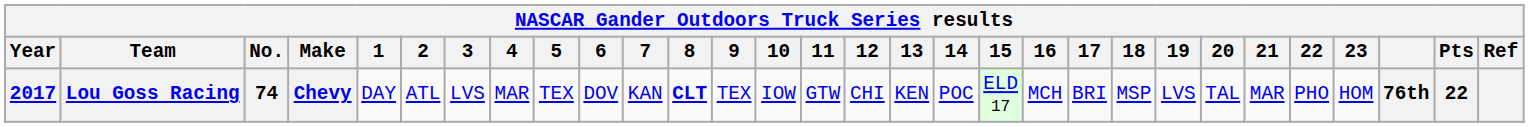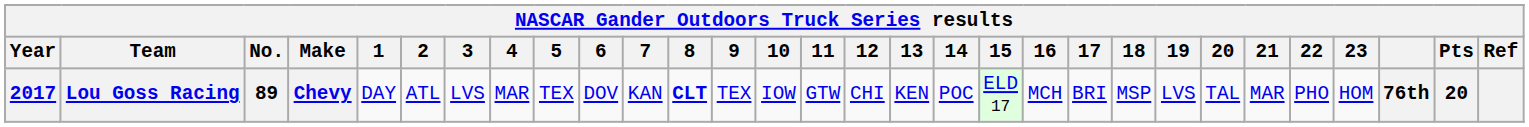 <table class="wikitable" style="text-align:center; font-size:75%">
 <tr>
 <th colspan=45><a href='#'>NASCAR Gander Outdoors Truck Series</a> results</th>
 </tr>
 <tr>
 <th>Year</th>
 <th>Team</th>
 <th>No.</th>
 <th>Make</th>
 <th>1</th>
 <th>2</th>
 <th>3</th>
 <th>4</th>
 <th>5</th>
 <th>6</th>
 <th>7</th>
 <th>8</th>
 <th>9</th>
 <th>10</th>
 <th>11</th>
 <th>12</th>
 <th>13</th>
 <th>14</th>
 <th>15</th>
 <th>16</th>
 <th>17</th>
 <th>18</th>
 <th>19</th>
 <th>20</th>
 <th>21</th>
 <th>22</th>
 <th>23</th>
 <th></th>
 <th>Pts</th>
 <th>Ref</th>
 </tr>
 <tr>
 <th><a href='#'>2017</a></th>
 <th><a href='#'>Lou Goss Racing</a></th>
-<th>74</th>
+<th>89</th>
 <th><a href='#'>Chevy</a></th>
 <td><a href='#'>DAY</a></td>
 <td><a href='#'>ATL</a></td>
 <td><a href='#'>LVS</a></td>
 <td><a href='#'>MAR</a></td>
 <td><a href='#'>TEX</a></td>
 <td><a href='#'>DOV</a></td>
 <td><a href='#'>KAN</a></td>
 <td><strong><a href='#'>CLT</a></strong></td>
 <td><a href='#'>TEX</a></td>
 <td><a href='#'>IOW</a></td>
 <td><a href='#'>GTW</a></td>
 <td><a href='#'>CHI</a></td>
 <td><a href='#'>KEN</a></td>
 <td><a href='#'>POC</a></td>
 <td style="background:#DFFFDF;"><a href='#'>ELD</a><br><small>17</small></td>
 <td><a href='#'>MCH</a></td>
 <td><a href='#'>BRI</a></td>
 <td><a href='#'>MSP</a></td>
 <td><a href='#'>LVS</a></td>
 <td><a href='#'>TAL</a></td>
 <td><a href='#'>MAR</a></td>
 <td><a href='#'>PHO</a></td>
 <td><a href='#'>HOM</a></td>
 <th>76th</th>
-<th>22</th>
+<th>20</th>
 <th></th>
 </tr>
 </table>
